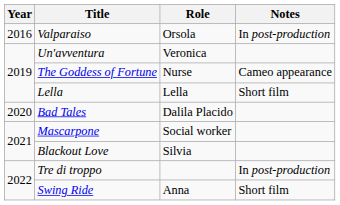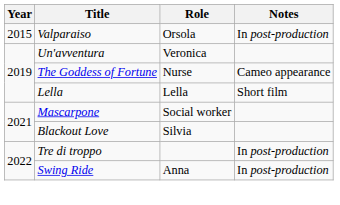 <table class="wikitable">
 <tr>
 <th>Year</th>
 <th>Title</th>
 <th>Role</th>
 <th>Notes</th>
 </tr>
 <tr>
-<td>2016</td>
+<td>2015</td>
 <td><em>Valparaiso</em></td>
 <td>Orsola</td>
 <td>In <em>post-production</em></td>
 </tr>
 <tr>
 <td rowspan="3">2019</td>
 <td><em>Un'avventura</em></td>
 <td>Veronica</td>
 <td></td>
 </tr>
 <tr>
 <td><em><a href='#'>The Goddess of Fortune</a></em></td>
 <td>Nurse</td>
 <td>Cameo appearance</td>
 </tr>
 <tr>
 <td><em>Lella</em></td>
 <td>Lella</td>
 <td>Short film</td>
 </tr>
 <tr>
-<td>2020</td>
-<td><em><a href='#'>Bad Tales</a></em></td>
-<td>Dalila Placido</td>
-<td></td>
-</tr>
-<tr>
 <td rowspan="2">2021</td>
 <td><em><a href='#'>Mascarpone</a></em></td>
 <td>Social worker</td>
 <td></td>
 </tr>
 <tr>
 <td><em>Blackout Love</em></td>
 <td>Silvia</td>
 <td></td>
 </tr>
 <tr>
 <td rowspan="2">2022</td>
 <td><em>Tre di troppo</em></td>
 <td></td>
 <td>In <em>post-production</em></td>
 </tr>
 <tr>
 <td><em><a href='#'>Swing Ride</a></em></td>
 <td>Anna</td>
-<td>Short film</td>
+<td>In <em>post-production</em></td>
 </tr>
 </table>
